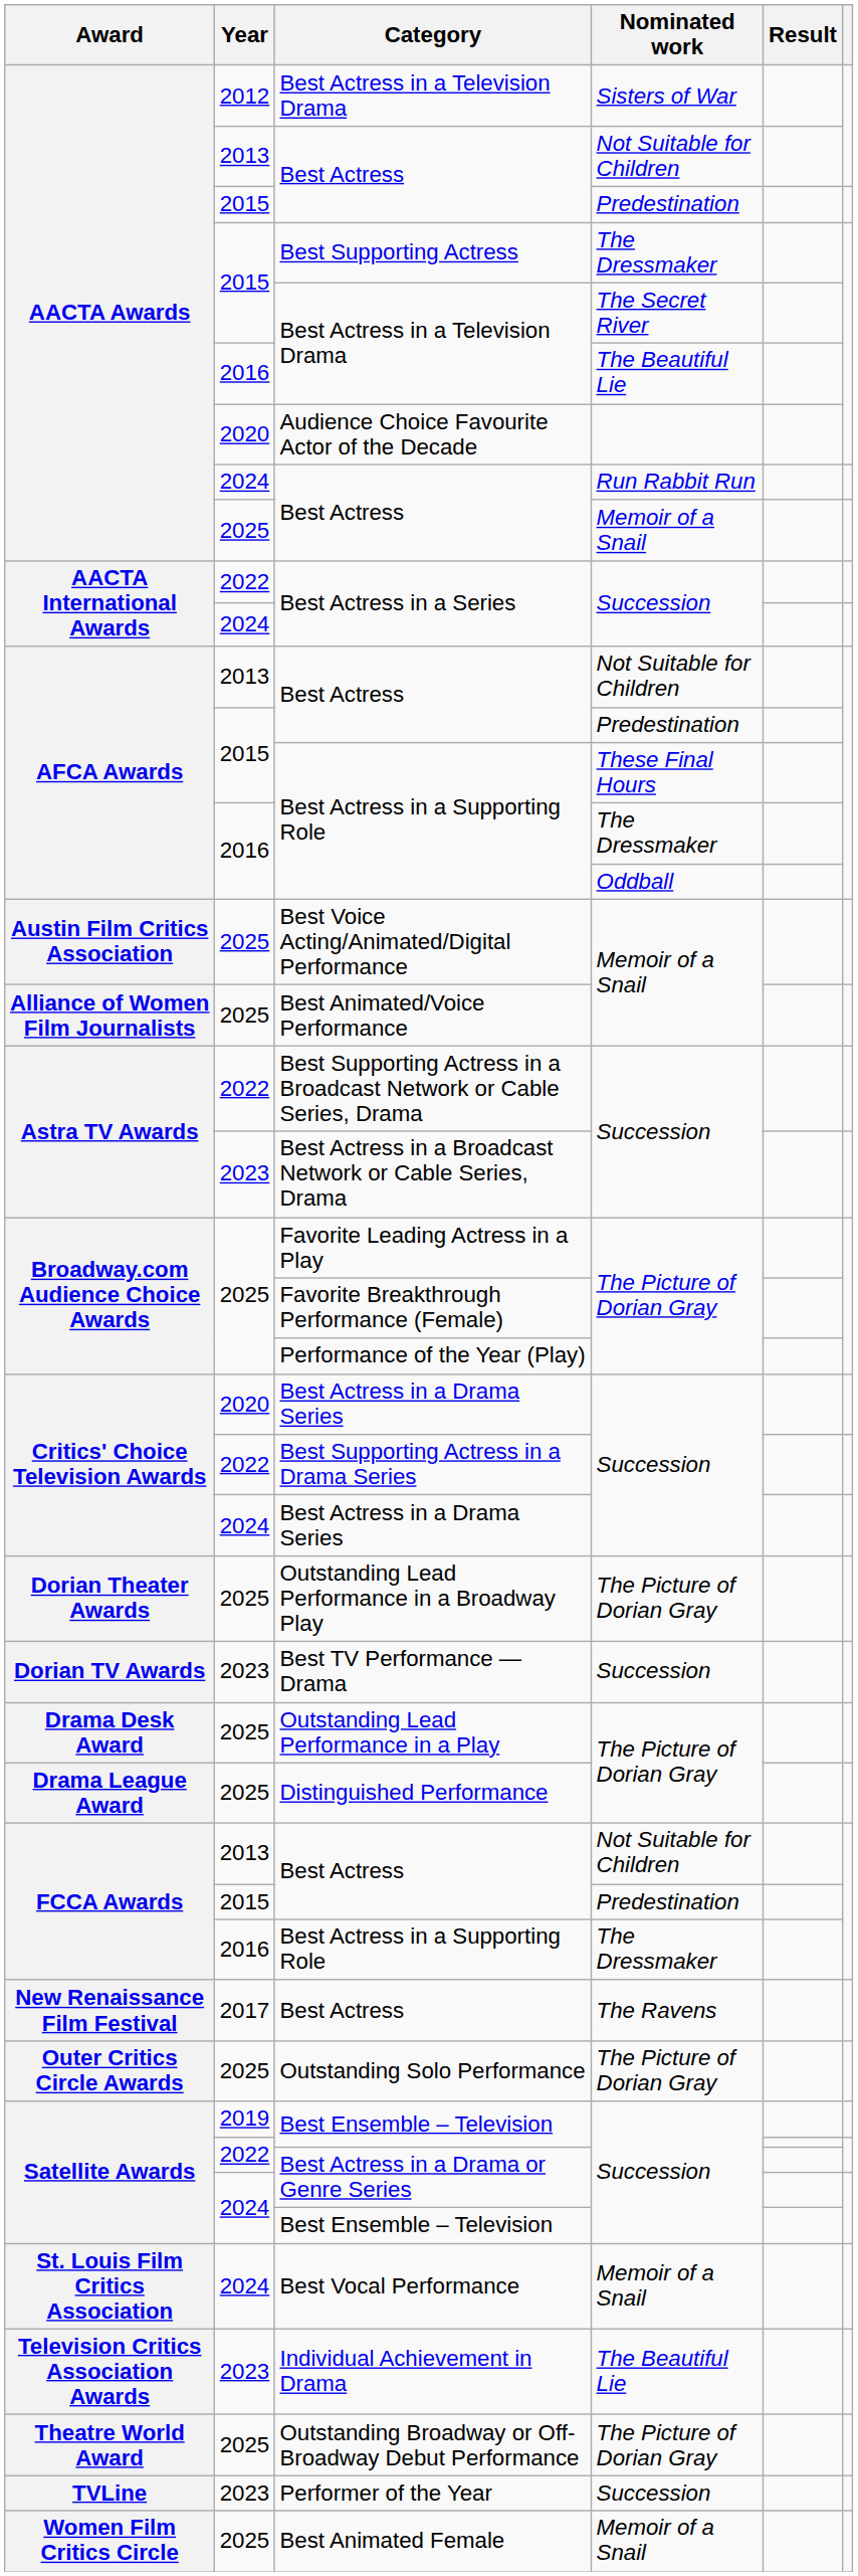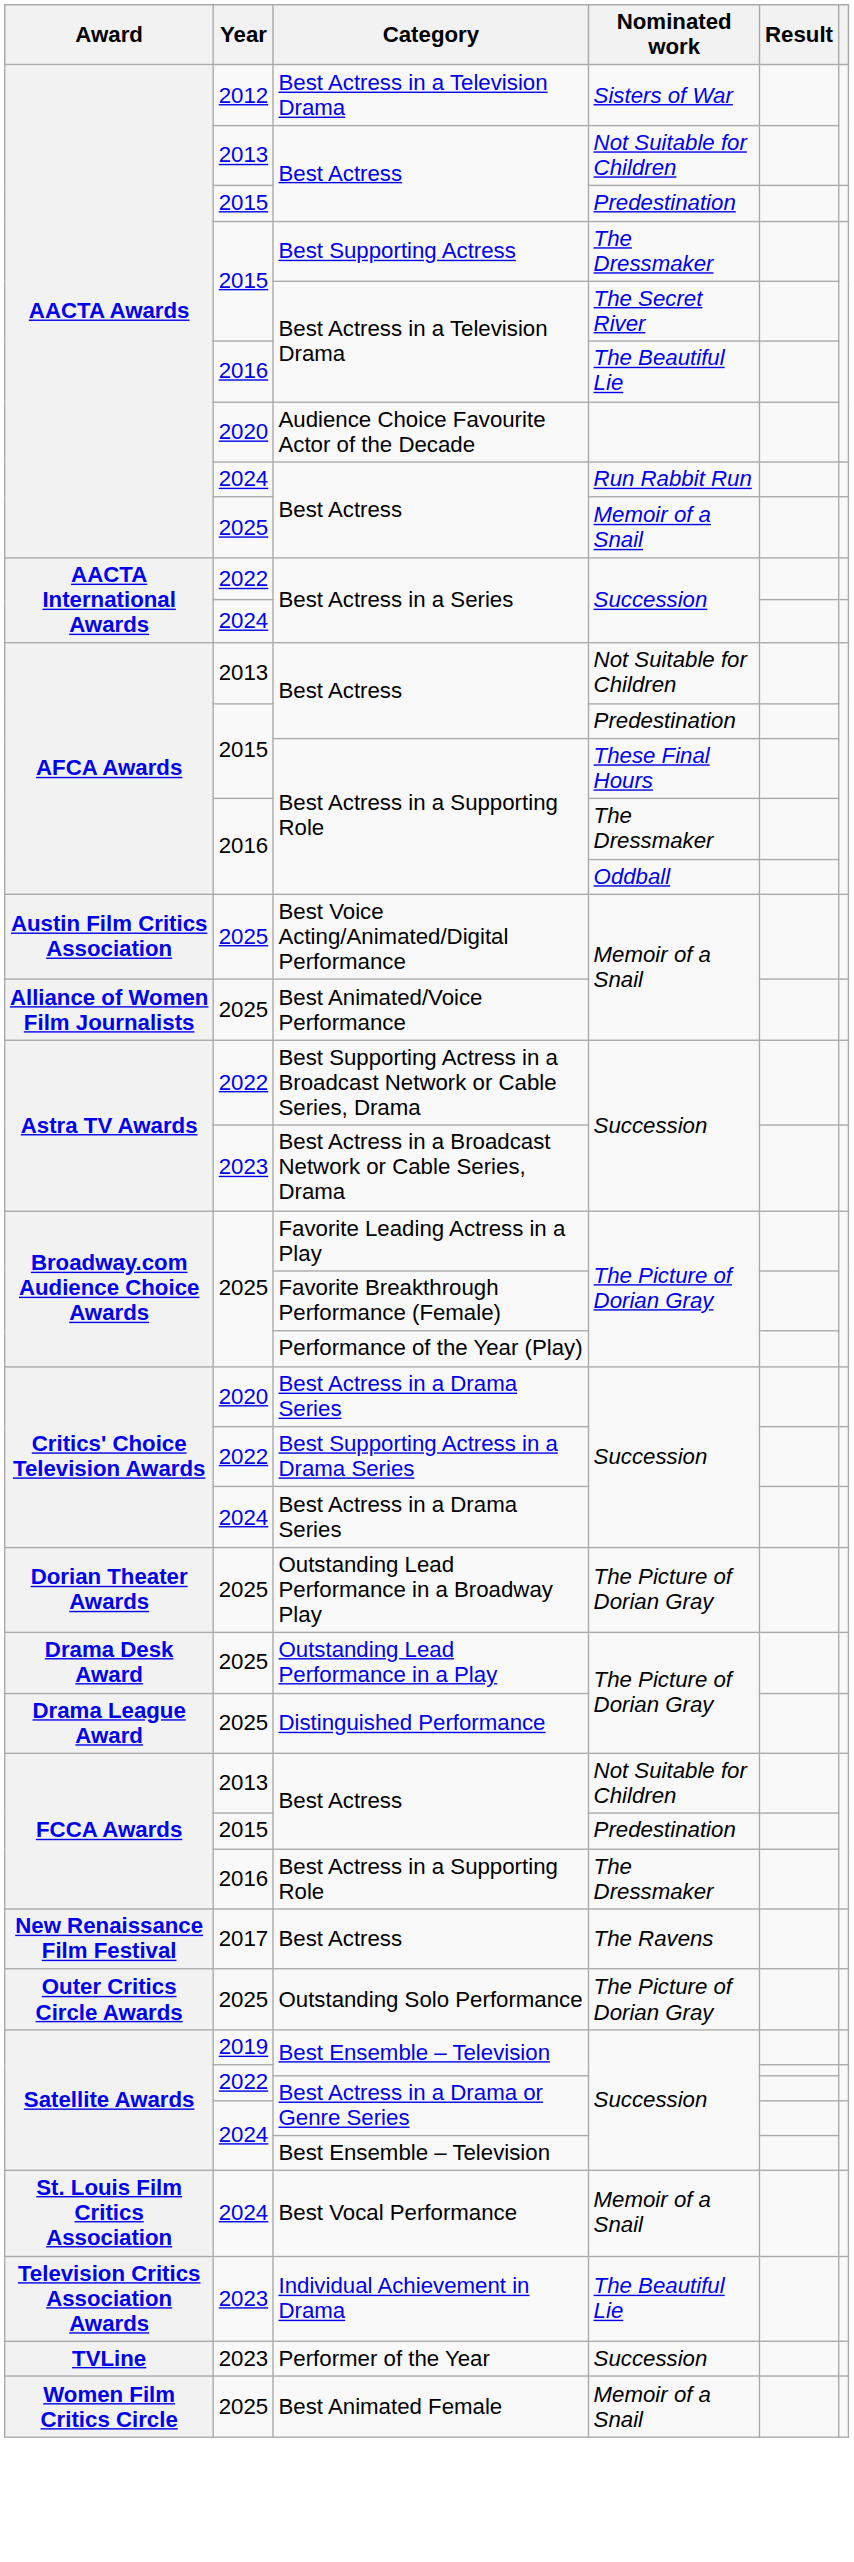 <table class="wikitable plainrowheaders sortable">
 <tr style="background:#ccc; text-align:center;">
 <th scope="col">Award</th>
 <th scope="col">Year</th>
 <th scope="col">Category</th>
 <th scope="col">Nominated work</th>
 <th scope="col">Result</th>
 <th scope="col" class="unsortable"></th>
 </tr>
 <tr>
 <th scope="row" rowspan=9><a href='#'>AACTA Awards</a></th>
 <td style="text-align:center"><a href='#'>2012</a></td>
 <td><a href='#'>Best Actress in a Television Drama</a></td>
 <td><em><a href='#'>Sisters of War</a></em></td>
 <td></td>
 <td align="center" rowspan=2></td>
 </tr>
 <tr>
 <td style="text-align:center"><a href='#'>2013</a></td>
 <td rowspan=2><a href='#'>Best Actress</a></td>
 <td><em><a href='#'>Not Suitable for Children</a></em></td>
 <td></td>
 </tr>
 <tr>
 <td style="text-align:center"><a href='#'>2015</a></td>
 <td><em><a href='#'>Predestination</a></em></td>
 <td></td>
 <td align="center"></td>
 </tr>
 <tr>
 <td style="text-align:center" rowspan=2><a href='#'>2015</a></td>
 <td><a href='#'>Best Supporting Actress</a></td>
 <td><em><a href='#'>The Dressmaker</a></em></td>
 <td></td>
 <td align="center" rowspan=4></td>
 </tr>
 <tr>
 <td rowspan=2>Best Actress in a Television Drama</td>
 <td><em><a href='#'>The Secret River</a></em></td>
 <td></td>
 </tr>
 <tr>
 <td style="text-align:center"><a href='#'>2016</a></td>
 <td><em><a href='#'>The Beautiful Lie</a></em></td>
 <td></td>
 </tr>
 <tr>
 <td style="text-align:center"><a href='#'>2020</a></td>
 <td>Audience Choice  Favourite Actor of the Decade</td>
 <td></td>
 <td></td>
 </tr>
 <tr>
 <td style="text-align:center"><a href='#'>2024</a></td>
 <td rowspan=2>Best Actress</td>
 <td><em><a href='#'>Run Rabbit Run</a></em></td>
 <td></td>
 <td align="center"></td>
 </tr>
 <tr>
 <td style="text-align:center"><a href='#'>2025</a></td>
 <td><em><a href='#'>Memoir of a Snail</a></em></td>
 <td></td>
 <td align="center"></td>
 </tr>
 <tr>
 <th scope="row" rowspan=2><a href='#'>AACTA International Awards</a></th>
 <td style="text-align:center"><a href='#'>2022</a></td>
 <td rowspan=2>Best Actress in a Series</td>
 <td rowspan=2><em><a href='#'>Succession</a></em></td>
 <td></td>
 <td align="center"></td>
 </tr>
 <tr>
 <td style="text-align:center"><a href='#'>2024</a></td>
 <td></td>
 <td align="center"></td>
 </tr>
 <tr>
 <th scope="row" rowspan=5><a href='#'>AFCA Awards</a></th>
 <td style="text-align:center">2013</td>
 <td rowspan=2>Best Actress</td>
 <td><em>Not Suitable for Children</em></td>
 <td></td>
 <td align="center" rowspan=5></td>
 </tr>
 <tr>
 <td style="text-align:center" rowspan=2>2015</td>
 <td><em>Predestination</em></td>
 <td></td>
 </tr>
 <tr>
 <td rowspan=3>Best Actress in a Supporting Role</td>
 <td><em><a href='#'>These Final Hours</a></em></td>
 <td></td>
 </tr>
 <tr>
 <td style="text-align:center" rowspan=2>2016</td>
 <td><em>The Dressmaker</em></td>
 <td></td>
 </tr>
 <tr>
 <td><em><a href='#'>Oddball</a></em></td>
 <td></td>
 </tr>
 <tr>
 <th scope="row"><a href='#'>Austin Film Critics Association</a></th>
 <td align="center"><a href='#'>2025</a></td>
 <td>Best Voice Acting/Animated/Digital Performance</td>
 <td rowspan=2><em>Memoir of a Snail</em></td>
 <td></td>
 <td align="center"></td>
 </tr>
 <tr>
 <th scope="row"><a href='#'>Alliance of Women Film Journalists</a></th>
 <td align="center">2025</td>
 <td>Best Animated/Voice Performance</td>
 <td></td>
 <td align="center"></td>
 </tr>
 <tr>
 <th scope="row" rowspan=2><a href='#'>Astra TV Awards</a></th>
 <td align="center"><a href='#'>2022</a></td>
 <td>Best Supporting Actress in a Broadcast Network or Cable Series, Drama</td>
 <td rowspan=2><em>Succession</em></td>
 <td></td>
 <td align="center"></td>
 </tr>
 <tr>
 <td align="center"><a href='#'>2023</a></td>
 <td>Best Actress in a Broadcast Network or Cable Series, Drama</td>
 <td></td>
 <td align="center"></td>
 </tr>
 <tr>
 <th scope="row" rowspan=3><a href='#'>Broadway.com Audience Choice Awards</a></th>
 <td align="center" rowspan=3>2025</td>
 <td>Favorite Leading Actress in a Play</td>
 <td rowspan=3><em><a href='#'>The Picture of Dorian Gray</a></em></td>
 <td></td>
 <td rowspan=3 align="center"></td>
 </tr>
 <tr>
 <td>Favorite Breakthrough Performance (Female)</td>
 <td></td>
 </tr>
 <tr>
 <td>Performance of the Year (Play)</td>
 <td></td>
 </tr>
 <tr>
 <th scope="row" rowspan=3><a href='#'>Critics' Choice Television Awards</a></th>
 <td style="text-align:center"><a href='#'>2020</a></td>
 <td><a href='#'>Best Actress in a Drama Series</a></td>
 <td rowspan=3><em>Succession</em></td>
 <td></td>
 <td align="center"></td>
 </tr>
 <tr>
 <td style="text-align:center"><a href='#'>2022</a></td>
 <td><a href='#'>Best Supporting Actress in a Drama Series</a></td>
 <td></td>
 <td align="center"></td>
 </tr>
 <tr>
 <td style="text-align:center"><a href='#'>2024</a></td>
 <td>Best Actress in a Drama Series</td>
 <td></td>
 <td align="center"></td>
 </tr>
 <tr>
 <th scope="row"><a href='#'>Dorian Theater Awards</a></th>
 <td style="text-align:center">2025</td>
 <td>Outstanding Lead Performance in a Broadway Play</td>
 <td><em>The Picture of Dorian Gray</em></td>
 <td></td>
 <td align="center"></td>
 </tr>
 <tr>
-<th scope="row"><a href='#'>Dorian TV Awards</a></th>
-<td style="text-align:center">2023</td>
-<td>Best TV Performance — Drama</td>
-<td><em>Succession</em></td>
-<td></td>
-<td align="center"></td>
-</tr>
-<tr>
 <th scope="row"><a href='#'>Drama Desk Award</a></th>
 <td style="text-align:center">2025</td>
 <td><a href='#'>Outstanding Lead Performance in a Play</a></td>
 <td rowspan=2><em>The Picture of Dorian Gray</em></td>
 <td></td>
 <td align="center"></td>
 </tr>
 <tr>
 <th scope="row"><a href='#'>Drama League Award</a></th>
 <td style="text-align:center">2025</td>
 <td><a href='#'>Distinguished Performance</a></td>
 <td></td>
 <td align="center"></td>
 </tr>
 <tr>
 <th scope="row" rowspan=3><a href='#'>FCCA Awards</a></th>
 <td style="text-align:center">2013</td>
 <td rowspan=2>Best Actress</td>
 <td><em>Not Suitable for Children</em></td>
 <td></td>
 <td align="center" rowspan=3></td>
 </tr>
 <tr>
 <td style="text-align:center">2015</td>
 <td><em>Predestination</em></td>
 <td></td>
 </tr>
 <tr>
 <td style="text-align:center">2016</td>
 <td>Best Actress in a Supporting Role</td>
 <td><em>The Dressmaker</em></td>
 <td></td>
 </tr>
 <tr>
 <th scope="row"><a href='#'>New Renaissance Film Festival</a></th>
 <td style="text-align:center">2017</td>
 <td>Best Actress</td>
 <td><em>The Ravens</em></td>
 <td></td>
 <td align="center"></td>
 </tr>
 <tr>
 <th scope="row"><a href='#'>Outer Critics Circle Awards</a></th>
 <td style="text-align:center">2025</td>
 <td>Outstanding Solo Performance</td>
 <td><em>The Picture of Dorian Gray</em></td>
 <td></td>
 <td align="center"></td>
 </tr>
 <tr>
 <th scope="row" rowspan=5><a href='#'>Satellite Awards</a></th>
 <td style="text-align:center"><a href='#'>2019</a></td>
 <td rowspan=2><a href='#'>Best Ensemble – Television</a></td>
 <td rowspan=5><em>Succession</em></td>
 <td></td>
 <td align="center"></td>
 </tr>
 <tr>
 <td style="text-align:center" rowspan="2"><a href='#'>2022</a></td>
 <td></td>
 <td rowspan="2" align="center"></td>
 </tr>
 <tr>
 <td rowspan=2><a href='#'>Best Actress in a Drama or Genre Series</a></td>
 <td></td>
 </tr>
 <tr>
 <td style="text-align:center" rowspan="2"><a href='#'>2024</a></td>
 <td></td>
 <td rowspan="2" align="center"></td>
 </tr>
 <tr>
 <td>Best Ensemble – Television</td>
 <td></td>
 </tr>
 <tr>
 <th scope="row"><a href='#'>St. Louis Film Critics Association</a></th>
 <td align="center"><a href='#'>2024</a></td>
 <td>Best Vocal Performance</td>
 <td><em>Memoir of a Snail</em></td>
 <td></td>
 <td align="center"></td>
 </tr>
 <tr>
 <th scope="row"><a href='#'>Television Critics Association Awards</a></th>
 <td align="center"><a href='#'>2023</a></td>
 <td><a href='#'>Individual Achievement in Drama</a></td>
 <td><em><a href='#'>The Beautiful Lie</a></em></td>
 <td></td>
 <td align="center"></td>
 </tr>
 <tr>
-<th scope="row"><a href='#'>Theatre World Award</a></th>
-<td style="text-align:center">2025</td>
-<td>Outstanding Broadway or Off-Broadway Debut Performance</td>
-<td><em>The Picture of Dorian Gray</em></td>
-<td></td>
-<td align="center"></td>
-</tr>
-<tr>
 <th scope="row"><a href='#'>TVLine</a></th>
 <td align="center">2023</td>
 <td>Performer of the Year</td>
 <td><em>Succession</em></td>
 <td></td>
 <td align="center"></td>
 </tr>
 <tr>
 <th scope="row"><a href='#'>Women Film Critics Circle</a></th>
 <td align="center">2025</td>
 <td>Best Animated Female</td>
 <td><em>Memoir of a Snail</em></td>
 <td></td>
 <td align="center"></td>
 </tr>
 </table>
